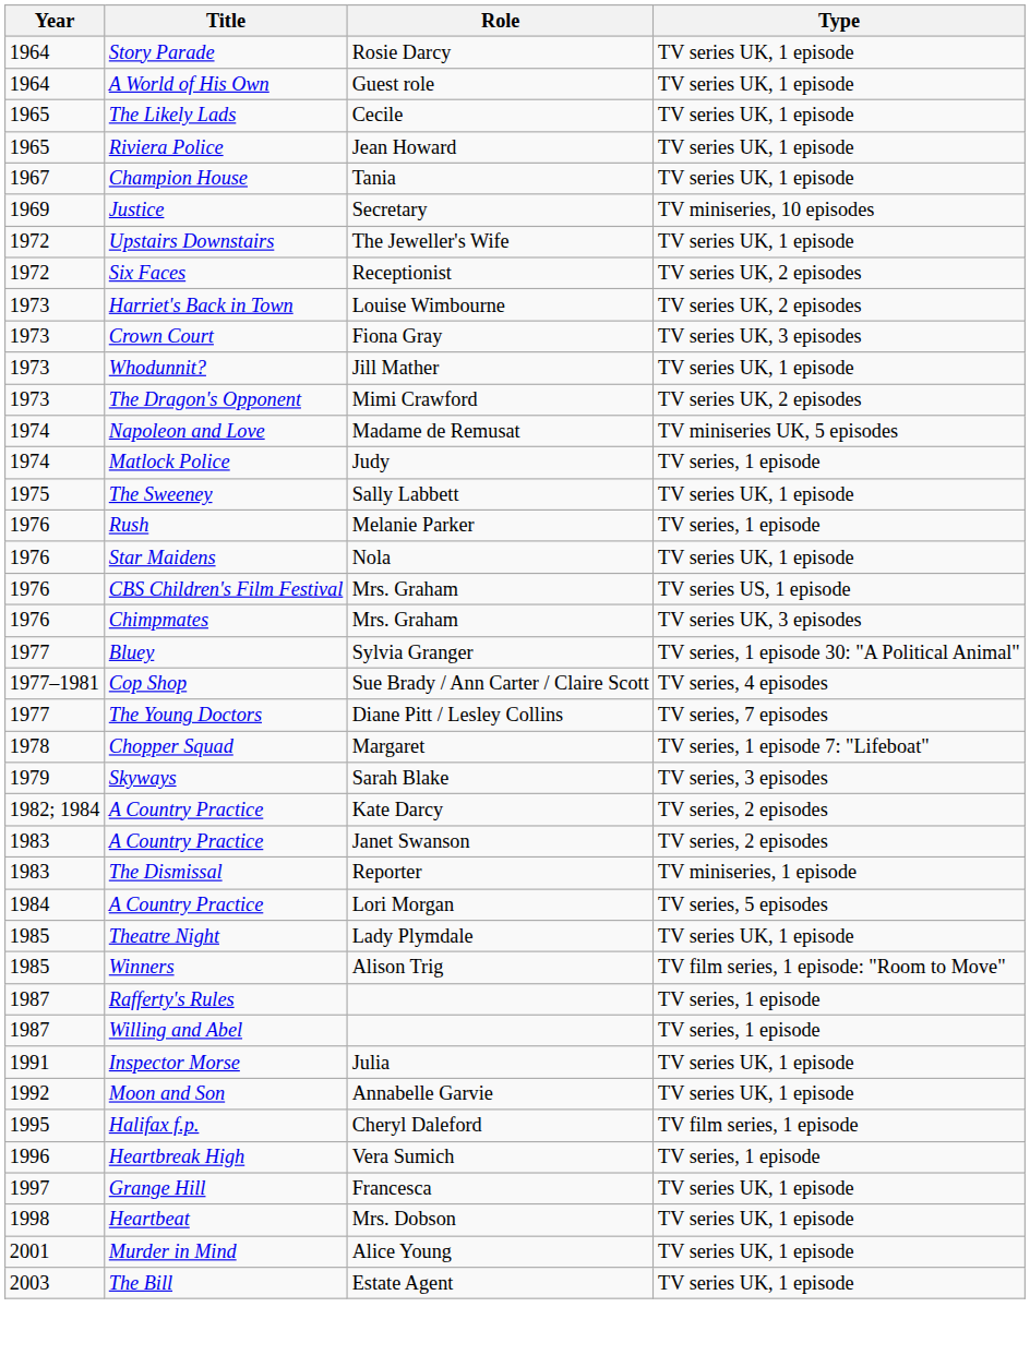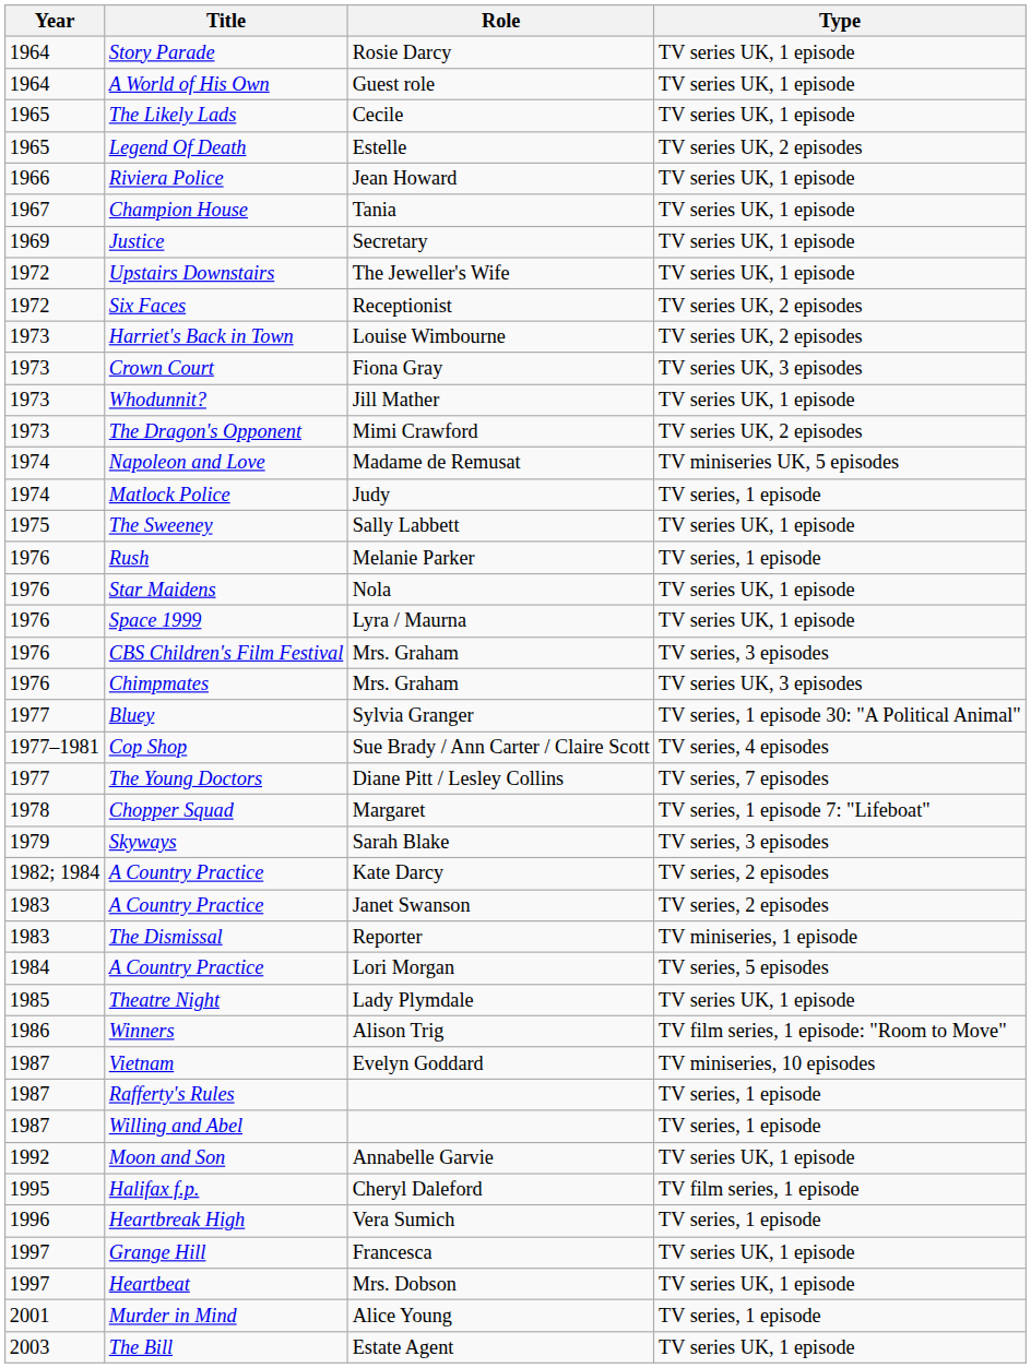 <table class="wikitable">
 <tr>
 <th>Year</th>
 <th>Title</th>
 <th>Role</th>
 <th>Type</th>
 </tr>
 <tr>
 <td>1964</td>
 <td><em><a href='#'>Story Parade</a></em></td>
 <td>Rosie Darcy</td>
 <td>TV series UK, 1 episode</td>
 </tr>
 <tr>
 <td>1964</td>
 <td><em><a href='#'>A World of His Own</a></em></td>
 <td>Guest role</td>
 <td>TV series UK, 1 episode</td>
 </tr>
 <tr>
 <td>1965</td>
 <td><em><a href='#'>The Likely Lads</a></em></td>
 <td>Cecile</td>
 <td>TV series UK, 1 episode</td>
 </tr>
 <tr>
 <td>1965</td>
+<td><em><a href='#'>Legend Of Death</a></em></td>
+<td>Estelle</td>
+<td>TV series UK, 2 episodes</td>
+</tr>
+<tr>
+<td>1966</td>
 <td><em><a href='#'>Riviera Police</a></em></td>
 <td>Jean Howard</td>
 <td>TV series UK, 1 episode</td>
 </tr>
 <tr>
 <td>1967</td>
 <td><em><a href='#'>Champion House</a></em></td>
 <td>Tania</td>
 <td>TV series UK, 1 episode</td>
 </tr>
 <tr>
 <td>1969</td>
 <td><em><a href='#'>Justice</a></em></td>
 <td>Secretary</td>
-<td>TV miniseries, 10 episodes</td>
+<td>TV series UK, 1 episode</td>
 </tr>
 <tr>
 <td>1972</td>
 <td><em><a href='#'>Upstairs Downstairs</a></em></td>
 <td>The Jeweller's Wife</td>
 <td>TV series UK, 1 episode</td>
 </tr>
 <tr>
 <td>1972</td>
 <td><em><a href='#'>Six Faces</a></em></td>
 <td>Receptionist</td>
 <td>TV series UK, 2 episodes</td>
 </tr>
 <tr>
 <td>1973</td>
 <td><em><a href='#'>Harriet's Back in Town</a></em></td>
 <td>Louise Wimbourne</td>
 <td>TV series UK, 2 episodes</td>
 </tr>
 <tr>
 <td>1973</td>
 <td><em><a href='#'>Crown Court</a></em></td>
 <td>Fiona Gray</td>
 <td>TV series UK, 3 episodes</td>
 </tr>
 <tr>
 <td>1973</td>
 <td><em><a href='#'>Whodunnit?</a></em></td>
 <td>Jill Mather</td>
 <td>TV series UK, 1 episode</td>
 </tr>
 <tr>
 <td>1973</td>
 <td><em><a href='#'>The Dragon's Opponent</a></em></td>
 <td>Mimi Crawford</td>
 <td>TV series UK, 2 episodes</td>
 </tr>
 <tr>
 <td>1974</td>
 <td><em><a href='#'>Napoleon and Love</a></em></td>
 <td>Madame de Remusat</td>
 <td>TV miniseries UK, 5 episodes</td>
 </tr>
 <tr>
 <td>1974</td>
 <td><em><a href='#'>Matlock Police</a></em></td>
 <td>Judy</td>
 <td>TV series, 1 episode</td>
 </tr>
 <tr>
 <td>1975</td>
 <td><em><a href='#'>The Sweeney</a></em></td>
 <td>Sally Labbett</td>
 <td>TV series UK, 1 episode</td>
 </tr>
 <tr>
 <td>1976</td>
 <td><em><a href='#'>Rush</a></em></td>
 <td>Melanie Parker</td>
 <td>TV series, 1 episode</td>
 </tr>
 <tr>
 <td>1976</td>
 <td><em><a href='#'>Star Maidens</a></em></td>
 <td>Nola</td>
 <td>TV series UK, 1 episode</td>
 </tr>
 <tr>
 <td>1976</td>
+<td><em><a href='#'>Space 1999</a></em></td>
+<td>Lyra / Maurna</td>
+<td>TV series UK, 1 episode</td>
+</tr>
+<tr>
+<td>1976</td>
 <td><em><a href='#'>CBS Children's Film Festival</a></em></td>
 <td>Mrs. Graham</td>
-<td>TV series US, 1 episode</td>
+<td>TV series, 3 episodes</td>
 </tr>
 <tr>
 <td>1976</td>
 <td><em><a href='#'>Chimpmates</a></em></td>
 <td>Mrs. Graham</td>
 <td>TV series UK, 3 episodes</td>
 </tr>
 <tr>
 <td>1977</td>
 <td><em><a href='#'>Bluey</a></em></td>
 <td>Sylvia Granger</td>
 <td>TV series, 1 episode 30: "A Political Animal"</td>
 </tr>
 <tr>
 <td>1977–1981</td>
 <td><em><a href='#'>Cop Shop</a></em></td>
 <td>Sue Brady / Ann Carter / Claire Scott</td>
 <td>TV series, 4 episodes</td>
 </tr>
 <tr>
 <td>1977</td>
 <td><em><a href='#'>The Young Doctors</a></em></td>
 <td>Diane Pitt / Lesley Collins</td>
 <td>TV series, 7 episodes</td>
 </tr>
 <tr>
 <td>1978</td>
 <td><em><a href='#'>Chopper Squad</a></em></td>
 <td>Margaret</td>
 <td>TV series, 1 episode 7: "Lifeboat"</td>
 </tr>
 <tr>
 <td>1979</td>
 <td><em><a href='#'>Skyways</a></em></td>
 <td>Sarah Blake</td>
 <td>TV series, 3 episodes</td>
 </tr>
 <tr>
 <td>1982; 1984</td>
 <td><em><a href='#'>A Country Practice</a></em></td>
 <td>Kate Darcy</td>
 <td>TV series, 2 episodes</td>
 </tr>
 <tr>
 <td>1983</td>
 <td><em><a href='#'>A Country Practice</a></em></td>
 <td>Janet Swanson</td>
 <td>TV series, 2 episodes</td>
 </tr>
 <tr>
 <td>1983</td>
 <td><em><a href='#'>The Dismissal</a></em></td>
 <td>Reporter</td>
 <td>TV miniseries, 1 episode</td>
 </tr>
 <tr>
 <td>1984</td>
 <td><em><a href='#'>A Country Practice</a></em></td>
 <td>Lori Morgan</td>
 <td>TV series, 5 episodes</td>
 </tr>
 <tr>
 <td>1985</td>
 <td><em><a href='#'>Theatre Night</a></em></td>
 <td>Lady Plymdale</td>
 <td>TV series UK, 1 episode</td>
 </tr>
 <tr>
-<td>1985</td>
+<td>1986</td>
 <td><em><a href='#'>Winners</a></em></td>
 <td>Alison Trig</td>
 <td>TV film series, 1 episode: "Room to Move"</td>
+</tr>
+<tr>
+<td>1987</td>
+<td><em><a href='#'>Vietnam</a></em></td>
+<td>Evelyn Goddard</td>
+<td>TV miniseries, 10 episodes</td>
 </tr>
 <tr>
 <td>1987</td>
 <td><em><a href='#'>Rafferty's Rules</a></em></td>
 <td></td>
 <td>TV series, 1 episode</td>
 </tr>
 <tr>
 <td>1987</td>
 <td><em><a href='#'>Willing and Abel</a></em></td>
 <td></td>
 <td>TV series, 1 episode</td>
-</tr>
-<tr>
-<td>1991</td>
-<td><em><a href='#'>Inspector Morse</a></em></td>
-<td>Julia</td>
-<td>TV series UK, 1 episode</td>
 </tr>
 <tr>
 <td>1992</td>
 <td><em><a href='#'>Moon and Son</a></em></td>
 <td>Annabelle Garvie</td>
 <td>TV series UK, 1 episode</td>
 </tr>
 <tr>
 <td>1995</td>
 <td><em><a href='#'>Halifax f.p.</a></em></td>
 <td>Cheryl Daleford</td>
 <td>TV film series, 1 episode</td>
 </tr>
 <tr>
 <td>1996</td>
 <td><em><a href='#'>Heartbreak High</a></em></td>
 <td>Vera Sumich</td>
 <td>TV series, 1 episode</td>
 </tr>
 <tr>
 <td>1997</td>
 <td><em><a href='#'>Grange Hill</a></em></td>
 <td>Francesca</td>
 <td>TV series UK, 1 episode</td>
 </tr>
 <tr>
-<td>1998</td>
+<td>1997</td>
 <td><em><a href='#'>Heartbeat</a></em></td>
 <td>Mrs. Dobson</td>
 <td>TV series UK, 1 episode</td>
 </tr>
 <tr>
 <td>2001</td>
 <td><em><a href='#'>Murder in Mind</a></em></td>
 <td>Alice Young</td>
-<td>TV series UK, 1 episode</td>
+<td>TV series, 1 episode</td>
 </tr>
 <tr>
 <td>2003</td>
 <td><em><a href='#'>The Bill</a></em></td>
 <td>Estate Agent</td>
 <td>TV series UK, 1 episode</td>
 </tr>
 </table>
